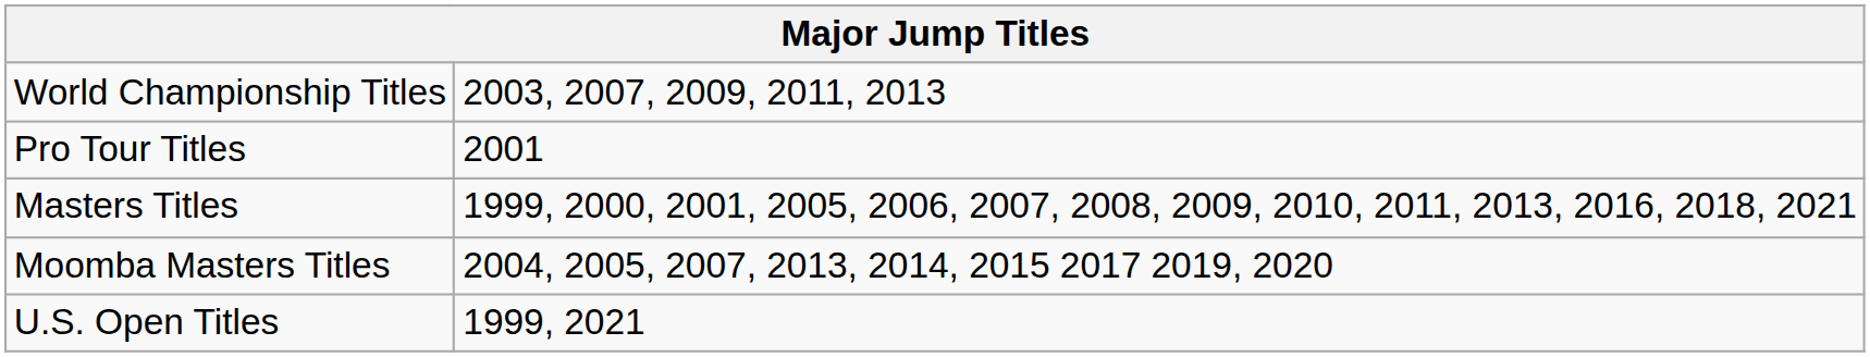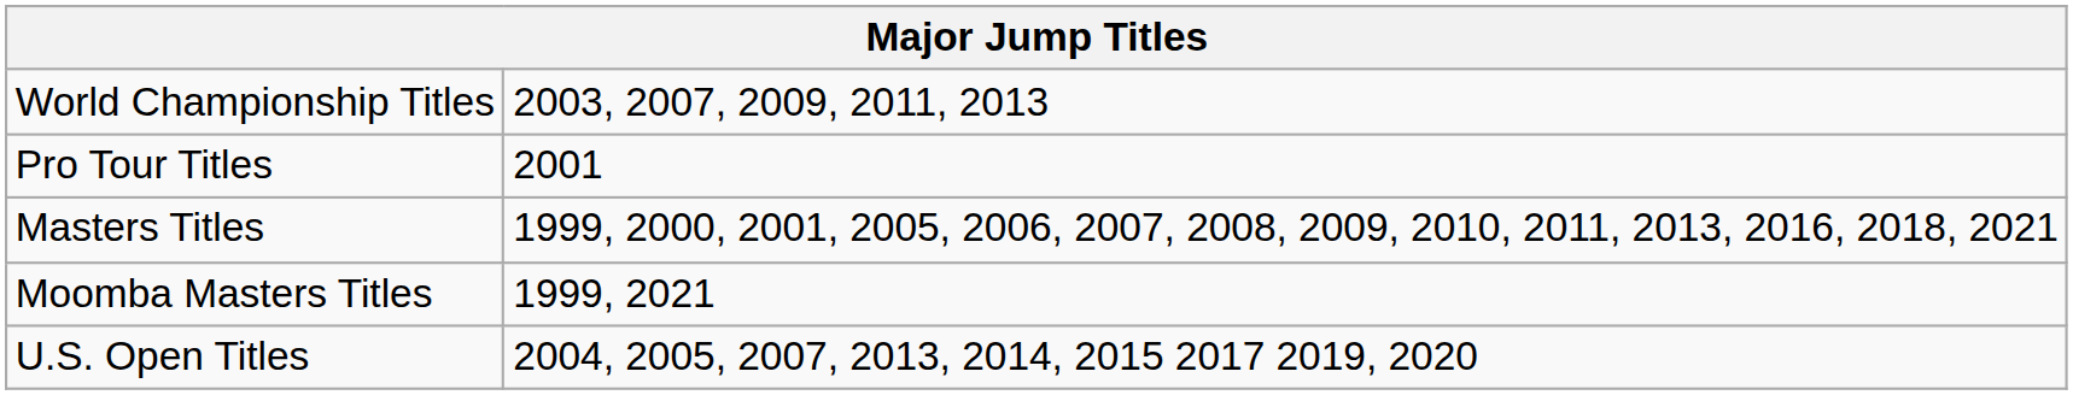 <table class="wikitable">
 <tr>
 <th colspan="2">Major Jump Titles</th>
 </tr>
 <tr>
 <td>World Championship Titles</td>
 <td>2003, 2007, 2009, 2011, 2013</td>
 </tr>
 <tr>
 <td>Pro Tour Titles</td>
 <td>2001</td>
 </tr>
 <tr>
 <td>Masters Titles</td>
 <td>1999, 2000, 2001, 2005, 2006, 2007, 2008, 2009, 2010, 2011, 2013, 2016, 2018, 2021</td>
 </tr>
 <tr>
 <td>Moomba Masters Titles</td>
-<td>2004, 2005, 2007, 2013, 2014, 2015 2017 2019, 2020</td>
+<td>1999, 2021</td>
 </tr>
 <tr>
 <td>U.S. Open Titles</td>
-<td>1999, 2021</td>
+<td>2004, 2005, 2007, 2013, 2014, 2015 2017 2019, 2020</td>
 </tr>
 </table>
